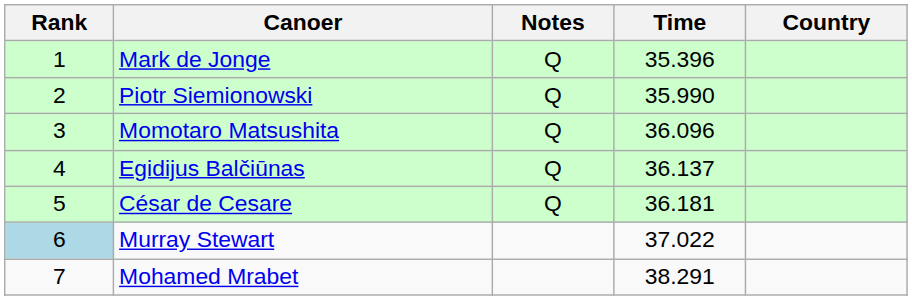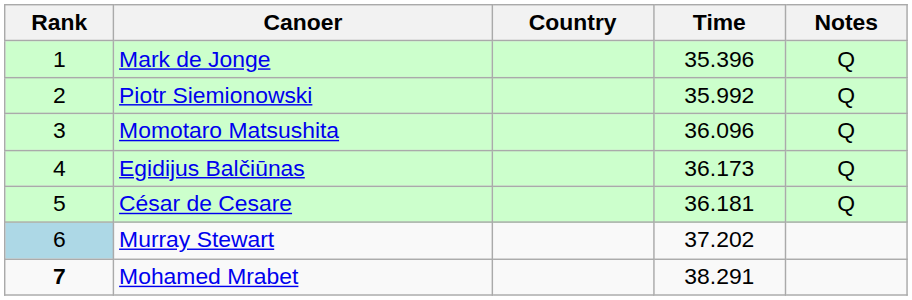 <table class="wikitable" width=50% style="text-align:center;">
 <tr>
 <th>Rank</th>
 <th>Canoer</th>
+<th>Country</th>
+<th>Time</th>
 <th>Notes</th>
-<th>Time</th>
-<th>Country</th>
 </tr>
 <tr bgcolor=ccffcc>
 <td>1</td>
 <td align="left"><a href='#'>Mark de Jonge</a></td>
+<td align="left"></td>
+<td>35.396</td>
 <td>Q</td>
-<td>35.396</td>
-<td align="left"></td>
 </tr>
 <tr bgcolor=ccffcc>
 <td>2</td>
 <td align="left"><a href='#'>Piotr Siemionowski</a></td>
+<td align="left"></td>
+<td>35.992</td>
 <td>Q</td>
-<td>35.990</td>
-<td align="left"></td>
 </tr>
 <tr bgcolor=ccffcc>
 <td>3</td>
 <td align="left"><a href='#'>Momotaro Matsushita</a></td>
+<td align="left"></td>
+<td>36.096</td>
 <td>Q</td>
-<td>36.096</td>
-<td align="left"></td>
 </tr>
 <tr bgcolor=ccffcc>
 <td>4</td>
 <td align="left"><a href='#'>Egidijus Balčiūnas</a></td>
+<td align="left"></td>
+<td>36.173</td>
 <td>Q</td>
-<td>36.137</td>
-<td align="left"></td>
 </tr>
 <tr bgcolor=ccffcc>
 <td>5</td>
 <td align="left"><a href='#'>César de Cesare</a></td>
+<td align="left"></td>
+<td>36.181</td>
 <td>Q</td>
-<td>36.181</td>
-<td align="left"></td>
 </tr>
 <tr>
 <td style="background: lightblue;">6</td>
 <td align="left"><a href='#'>Murray Stewart</a></td>
+<td align="left"></td>
+<td>37.202</td>
 <td></td>
-<td>37.022</td>
-<td align="left"></td>
 </tr>
 <tr>
-<td>7</td>
+<td><strong>7</strong></td>
 <td align="left"><a href='#'>Mohamed Mrabet</a></td>
+<td align="left"></td>
+<td>38.291</td>
 <td></td>
-<td>38.291</td>
-<td align="left"></td>
 </tr>
 </table>
